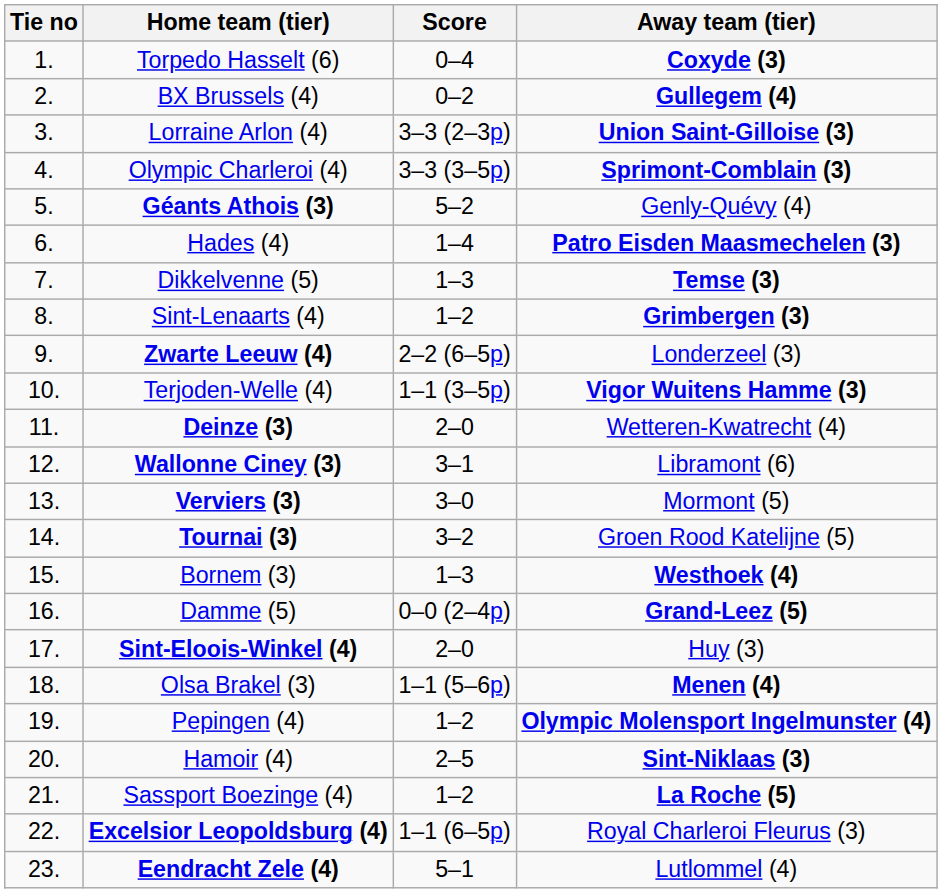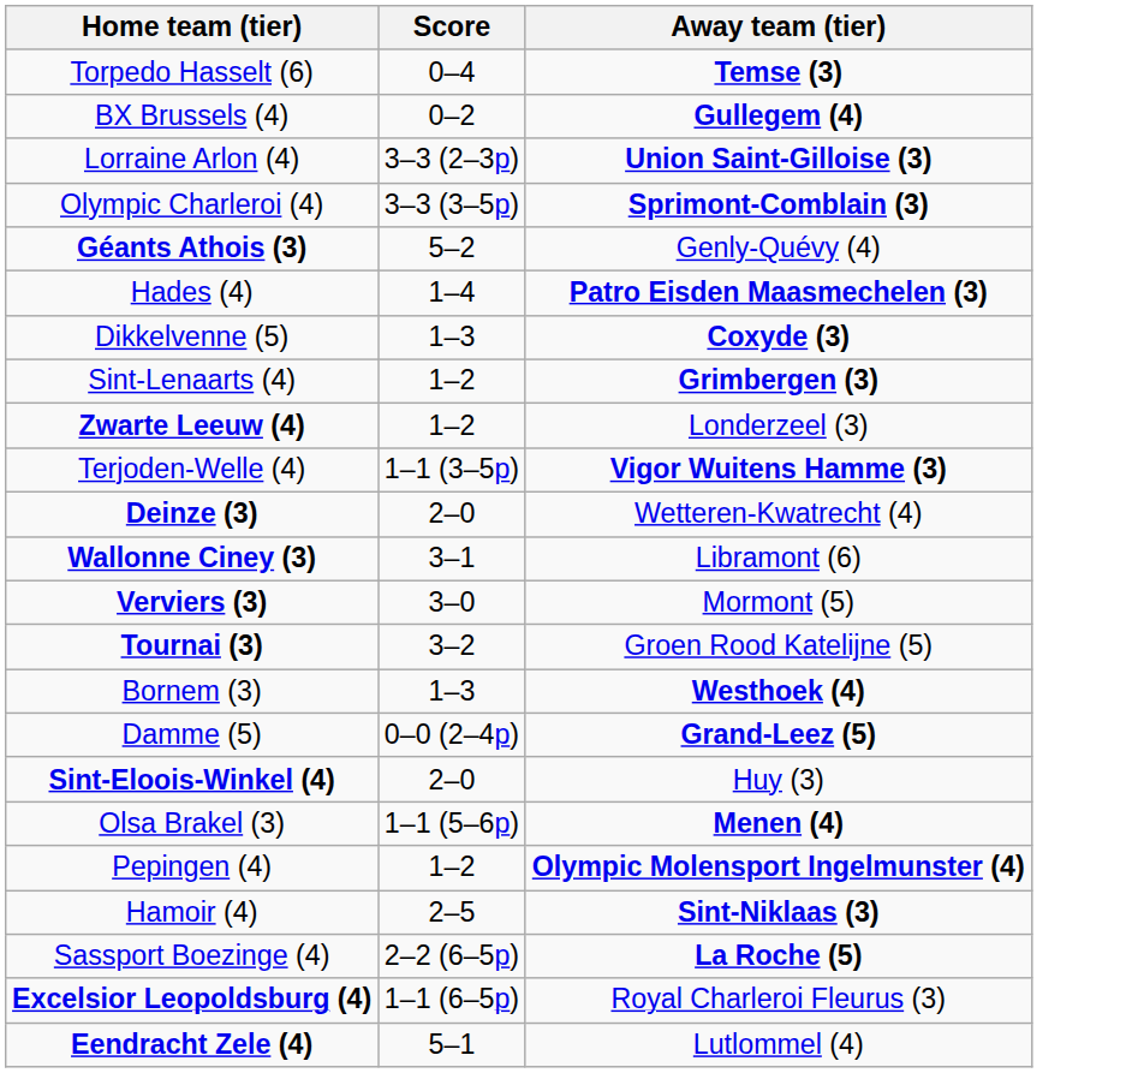 <table class="wikitable" style="text-align: center">
 <tr>
-<th>Tie no</th>
 <th>Home team (tier)</th>
 <th>Score</th>
 <th>Away team (tier)</th>
 </tr>
 <tr>
-<td>1.</td>
 <td><a href='#'>Torpedo Hasselt</a> (6)</td>
 <td>0–4</td>
-<td><strong><a href='#'>Coxyde</a> (3)</strong></td>
+<td><strong><a href='#'>Temse</a> (3)</strong></td>
 </tr>
 <tr>
-<td>2.</td>
 <td><a href='#'>BX Brussels</a> (4)</td>
 <td>0–2</td>
 <td><strong><a href='#'>Gullegem</a> (4)</strong></td>
 </tr>
 <tr>
-<td>3.</td>
 <td><a href='#'>Lorraine Arlon</a> (4)</td>
 <td>3–3 (2–3<a href='#'>p</a>)</td>
 <td><strong><a href='#'>Union Saint-Gilloise</a> (3)</strong></td>
 </tr>
 <tr>
-<td>4.</td>
 <td><a href='#'>Olympic Charleroi</a> (4)</td>
 <td>3–3 (3–5<a href='#'>p</a>)</td>
 <td><strong><a href='#'>Sprimont-Comblain</a> (3)</strong></td>
 </tr>
 <tr>
-<td>5.</td>
 <td><strong><a href='#'>Géants Athois</a> (3)</strong></td>
 <td>5–2</td>
 <td><a href='#'>Genly-Quévy</a> (4)</td>
 </tr>
 <tr>
-<td>6.</td>
 <td><a href='#'>Hades</a> (4)</td>
 <td>1–4</td>
 <td><strong><a href='#'>Patro Eisden Maasmechelen</a> (3)</strong></td>
 </tr>
 <tr>
-<td>7.</td>
 <td><a href='#'>Dikkelvenne</a> (5)</td>
 <td>1–3</td>
-<td><strong><a href='#'>Temse</a> (3)</strong></td>
+<td><strong><a href='#'>Coxyde</a> (3)</strong></td>
 </tr>
 <tr>
-<td>8.</td>
 <td><a href='#'>Sint-Lenaarts</a> (4)</td>
 <td>1–2</td>
 <td><strong><a href='#'>Grimbergen</a> (3)</strong></td>
 </tr>
 <tr>
-<td>9.</td>
 <td><strong><a href='#'>Zwarte Leeuw</a> (4)</strong></td>
-<td>2–2 (6–5<a href='#'>p</a>)</td>
+<td>1–2</td>
 <td><a href='#'>Londerzeel</a> (3)</td>
 </tr>
 <tr>
-<td>10.</td>
 <td><a href='#'>Terjoden-Welle</a> (4)</td>
 <td>1–1 (3–5<a href='#'>p</a>)</td>
 <td><strong><a href='#'>Vigor Wuitens Hamme</a> (3)</strong></td>
 </tr>
 <tr>
-<td>11.</td>
 <td><strong><a href='#'>Deinze</a> (3)</strong></td>
 <td>2–0</td>
 <td><a href='#'>Wetteren-Kwatrecht</a> (4)</td>
 </tr>
 <tr>
-<td>12.</td>
 <td><strong><a href='#'>Wallonne Ciney</a> (3)</strong></td>
 <td>3–1</td>
 <td><a href='#'>Libramont</a> (6)</td>
 </tr>
 <tr>
-<td>13.</td>
 <td><strong><a href='#'>Verviers</a> (3)</strong></td>
 <td>3–0</td>
 <td><a href='#'>Mormont</a> (5)</td>
 </tr>
 <tr>
-<td>14.</td>
 <td><strong><a href='#'>Tournai</a> (3)</strong></td>
 <td>3–2</td>
 <td><a href='#'>Groen Rood Katelijne</a> (5)</td>
 </tr>
 <tr>
-<td>15.</td>
 <td><a href='#'>Bornem</a> (3)</td>
 <td>1–3</td>
 <td><strong><a href='#'>Westhoek</a> (4)</strong></td>
 </tr>
 <tr>
-<td>16.</td>
 <td><a href='#'>Damme</a> (5)</td>
 <td>0–0 (2–4<a href='#'>p</a>)</td>
 <td><strong><a href='#'>Grand-Leez</a> (5)</strong></td>
 </tr>
 <tr>
-<td>17.</td>
 <td><strong><a href='#'>Sint-Eloois-Winkel</a> (4)</strong></td>
 <td>2–0</td>
 <td><a href='#'>Huy</a> (3)</td>
 </tr>
 <tr>
-<td>18.</td>
 <td><a href='#'>Olsa Brakel</a> (3)</td>
 <td>1–1 (5–6<a href='#'>p</a>)</td>
 <td><strong><a href='#'>Menen</a> (4)</strong></td>
 </tr>
 <tr>
-<td>19.</td>
 <td><a href='#'>Pepingen</a> (4)</td>
 <td>1–2</td>
 <td><strong><a href='#'>Olympic Molensport Ingelmunster</a> (4)</strong></td>
 </tr>
 <tr>
-<td>20.</td>
 <td><a href='#'>Hamoir</a> (4)</td>
 <td>2–5</td>
 <td><strong><a href='#'>Sint-Niklaas</a> (3)</strong></td>
 </tr>
 <tr>
-<td>21.</td>
 <td><a href='#'>Sassport Boezinge</a> (4)</td>
-<td>1–2</td>
+<td>2–2 (6–5<a href='#'>p</a>)</td>
 <td><strong><a href='#'>La Roche</a> (5)</strong></td>
 </tr>
 <tr>
-<td>22.</td>
 <td><strong><a href='#'>Excelsior Leopoldsburg</a> (4)</strong></td>
 <td>1–1 (6–5<a href='#'>p</a>)</td>
 <td><a href='#'>Royal Charleroi Fleurus</a> (3)</td>
 </tr>
 <tr>
-<td>23.</td>
 <td><strong><a href='#'>Eendracht Zele</a> (4)</strong></td>
 <td>5–1</td>
 <td><a href='#'>Lutlommel</a> (4)</td>
 </tr>
 </table>
